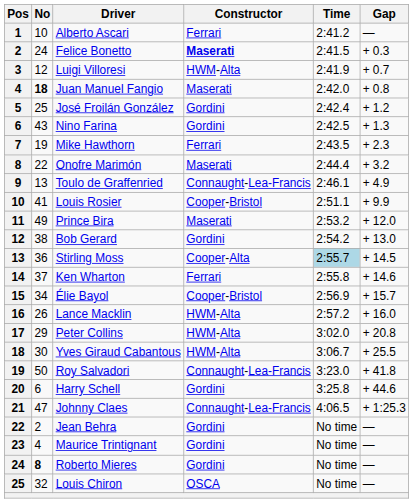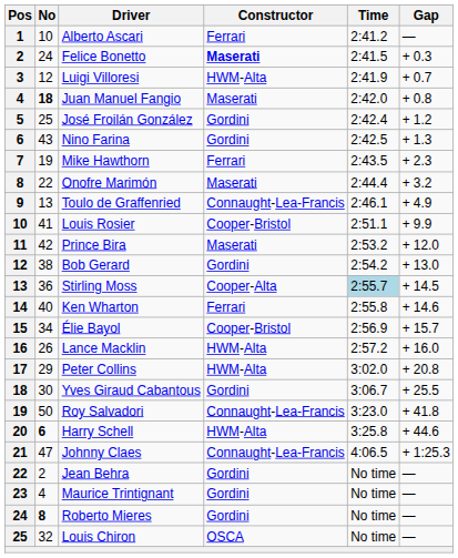 <table class="wikitable sortable" style="font-size: 95%;">
 <tr>
 <th>Pos</th>
 <th>No</th>
 <th>Driver</th>
 <th>Constructor</th>
 <th>Time</th>
 <th>Gap</th>
 </tr>
 <tr>
 <th>1</th>
 <td>10</td>
 <td> <a href='#'>Alberto Ascari</a></td>
 <td><a href='#'>Ferrari</a></td>
 <td>2:41.2</td>
 <td>—</td>
 </tr>
 <tr>
 <th>2</th>
 <td>24</td>
 <td> <a href='#'>Felice Bonetto</a></td>
 <td><strong><a href='#'>Maserati</a></strong></td>
 <td>2:41.5</td>
 <td>+ 0.3</td>
 </tr>
 <tr>
 <th>3</th>
 <td>12</td>
 <td> <a href='#'>Luigi Villoresi</a></td>
 <td><a href='#'>HWM</a>-<a href='#'>Alta</a></td>
 <td>2:41.9</td>
 <td>+ 0.7</td>
 </tr>
 <tr>
 <th>4</th>
 <td><strong>18</strong></td>
 <td> <a href='#'>Juan Manuel Fangio</a></td>
 <td><a href='#'>Maserati</a></td>
 <td>2:42.0</td>
 <td>+ 0.8</td>
 </tr>
 <tr>
 <th>5</th>
 <td>25</td>
 <td> <a href='#'>José Froilán González</a></td>
 <td><a href='#'>Gordini</a></td>
 <td>2:42.4</td>
 <td>+ 1.2</td>
 </tr>
 <tr>
 <th>6</th>
 <td>43</td>
 <td> <a href='#'>Nino Farina</a></td>
 <td><a href='#'>Gordini</a></td>
 <td>2:42.5</td>
 <td>+ 1.3</td>
 </tr>
 <tr>
 <th>7</th>
 <td>19</td>
 <td> <a href='#'>Mike Hawthorn</a></td>
 <td><a href='#'>Ferrari</a></td>
 <td>2:43.5</td>
 <td>+ 2.3</td>
 </tr>
 <tr>
 <th>8</th>
 <td>22</td>
 <td> <a href='#'>Onofre Marimón</a></td>
 <td><a href='#'>Maserati</a></td>
 <td>2:44.4</td>
 <td>+ 3.2</td>
 </tr>
 <tr>
 <th>9</th>
 <td>13</td>
 <td> <a href='#'>Toulo de Graffenried</a></td>
 <td><a href='#'>Connaught</a>-<a href='#'>Lea-Francis</a></td>
 <td>2:46.1</td>
 <td>+ 4.9</td>
 </tr>
 <tr>
 <th>10</th>
 <td>41</td>
 <td> <a href='#'>Louis Rosier</a></td>
 <td><a href='#'>Cooper</a>-<a href='#'>Bristol</a></td>
 <td>2:51.1</td>
 <td>+ 9.9</td>
 </tr>
 <tr>
 <th>11</th>
-<td>49</td>
+<td>42</td>
 <td> <a href='#'>Prince Bira</a></td>
 <td><a href='#'>Maserati</a></td>
 <td>2:53.2</td>
 <td>+ 12.0</td>
 </tr>
 <tr>
 <th>12</th>
 <td>38</td>
 <td> <a href='#'>Bob Gerard</a></td>
 <td><a href='#'>Gordini</a></td>
 <td>2:54.2</td>
 <td>+ 13.0</td>
 </tr>
 <tr>
 <th>13</th>
 <td>36</td>
 <td> <a href='#'>Stirling Moss</a></td>
 <td><a href='#'>Cooper</a>-<a href='#'>Alta</a></td>
 <td style="background: lightblue;">2:55.7</td>
 <td>+ 14.5</td>
 </tr>
 <tr>
 <th>14</th>
-<td>37</td>
+<td>40</td>
 <td> <a href='#'>Ken Wharton</a></td>
 <td><a href='#'>Ferrari</a></td>
 <td>2:55.8</td>
 <td>+ 14.6</td>
 </tr>
 <tr>
 <th>15</th>
 <td>34</td>
 <td> <a href='#'>Élie Bayol</a></td>
 <td><a href='#'>Cooper</a>-<a href='#'>Bristol</a></td>
 <td>2:56.9</td>
 <td>+ 15.7</td>
 </tr>
 <tr>
 <th>16</th>
 <td>26</td>
 <td> <a href='#'>Lance Macklin</a></td>
 <td><a href='#'>HWM</a>-<a href='#'>Alta</a></td>
 <td>2:57.2</td>
 <td>+ 16.0</td>
 </tr>
 <tr>
 <th>17</th>
 <td>29</td>
 <td> <a href='#'>Peter Collins</a></td>
 <td><a href='#'>HWM</a>-<a href='#'>Alta</a></td>
 <td>3:02.0</td>
 <td>+ 20.8</td>
 </tr>
 <tr>
 <th>18</th>
 <td>30</td>
 <td> <a href='#'>Yves Giraud Cabantous</a></td>
-<td><a href='#'>HWM</a>-<a href='#'>Alta</a></td>
+<td><a href='#'>Gordini</a></td>
 <td>3:06.7</td>
 <td>+ 25.5</td>
 </tr>
 <tr>
 <th>19</th>
 <td>50</td>
 <td> <a href='#'>Roy Salvadori</a></td>
 <td><a href='#'>Connaught</a>-<a href='#'>Lea-Francis</a></td>
 <td>3:23.0</td>
 <td>+ 41.8</td>
 </tr>
 <tr>
 <th>20</th>
-<td>6</td>
+<td><strong>6</strong></td>
 <td> <a href='#'>Harry Schell</a></td>
-<td><a href='#'>Gordini</a></td>
+<td><a href='#'>HWM</a>-<a href='#'>Alta</a></td>
 <td>3:25.8</td>
 <td>+ 44.6</td>
 </tr>
 <tr>
 <th>21</th>
 <td>47</td>
 <td> <a href='#'>Johnny Claes</a></td>
 <td><a href='#'>Connaught</a>-<a href='#'>Lea-Francis</a></td>
 <td>4:06.5</td>
 <td>+ 1:25.3</td>
 </tr>
 <tr>
 <th>22</th>
 <td>2</td>
 <td> <a href='#'>Jean Behra</a></td>
 <td><a href='#'>Gordini</a></td>
 <td>No time</td>
 <td>—</td>
 </tr>
 <tr>
 <th>23</th>
 <td>4</td>
 <td> <a href='#'>Maurice Trintignant</a></td>
 <td><a href='#'>Gordini</a></td>
 <td>No time</td>
 <td>—</td>
 </tr>
 <tr>
 <th>24</th>
 <td><strong>8</strong></td>
 <td> <a href='#'>Roberto Mieres</a></td>
 <td><a href='#'>Gordini</a></td>
 <td>No time</td>
 <td>—</td>
 </tr>
 <tr>
 <th>25</th>
 <td>32</td>
 <td> <a href='#'>Louis Chiron</a></td>
 <td><a href='#'>OSCA</a></td>
 <td>No time</td>
 <td>—</td>
 </tr>
 <tr>
 <th colspan="7"></th>
 </tr>
 </table>
